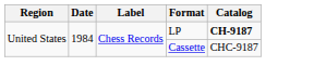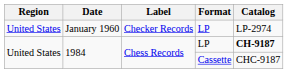 <table class="wikitable">
 <tr>
 <th>Region</th>
 <th>Date</th>
 <th>Label</th>
 <th>Format</th>
 <th>Catalog</th>
+</tr>
+<tr>
+<td><a href='#'>United States</a></td>
+<td>January 1960</td>
+<td><a href='#'>Checker Records</a></td>
+<td><a href='#'>LP</a></td>
+<td>LP-2974</td>
 </tr>
 <tr>
 <td rowspan="2">United States</td>
 <td rowspan="2">1984</td>
 <td rowspan="2"><a href='#'>Chess Records</a></td>
 <td>LP</td>
 <td><strong>CH-9187</strong></td>
 </tr>
 <tr>
 <td><a href='#'>Cassette</a></td>
 <td>CHC-9187</td>
 </tr>
 </table>
